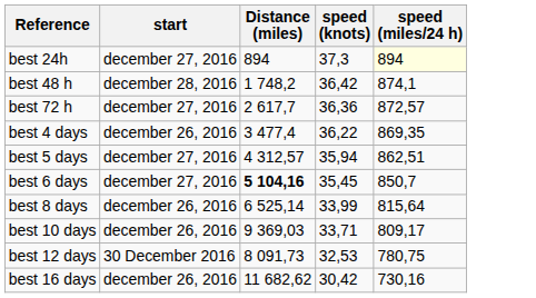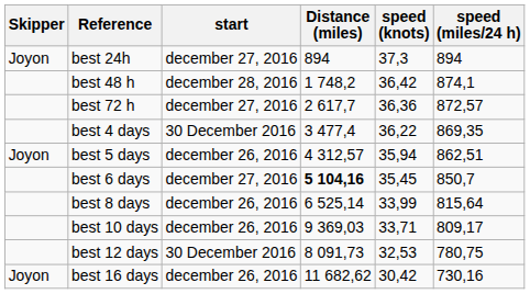 <table class="wikitable alternance">
 <tr>
+<th>Skipper</th>
 <th>Reference</th>
 <th>start</th>
 <th>Distance<br>(miles)</th>
 <th>speed<br>(knots)</th>
 <th>speed<br>(miles/24 h)</th>
 </tr>
 <tr>
+<td>Joyon</td>
 <td>best 24h</td>
 <td>december 27, 2016</td>
 <td> 894</td>
 <td>37,3</td>
-<td style="background: lightyellow;">894</td>
+<td>894</td>
 </tr>
 <tr>
+<td></td>
 <td>best 48 h</td>
 <td>december 28, 2016</td>
 <td>1 748,2</td>
 <td>36,42</td>
 <td>874,1</td>
 </tr>
 <tr>
+<td></td>
 <td>best 72 h</td>
 <td>december 27, 2016</td>
 <td>2 617,7</td>
 <td>36,36</td>
 <td>872,57</td>
 </tr>
 <tr>
+<td></td>
 <td>best 4 days</td>
-<td>december 26, 2016</td>
+<td>30 December 2016</td>
 <td>3 477,4</td>
 <td>36,22</td>
 <td>869,35</td>
 </tr>
 <tr>
+<td>Joyon</td>
 <td>best 5 days</td>
-<td>december 27, 2016</td>
+<td>december 26, 2016</td>
 <td>4 312,57</td>
 <td>35,94</td>
 <td>862,51</td>
 </tr>
 <tr>
+<td></td>
 <td>best 6 days</td>
 <td>december 27, 2016</td>
 <td><strong>5 104,16</strong></td>
 <td>35,45</td>
 <td>850,7</td>
 </tr>
 <tr>
+<td></td>
 <td>best 8 days</td>
 <td>december 26, 2016</td>
 <td>6 525,14</td>
 <td>33,99</td>
 <td>815,64</td>
 </tr>
 <tr>
+<td></td>
 <td>best 10 days</td>
 <td>december 26, 2016</td>
 <td>9 369,03</td>
 <td>33,71</td>
 <td>809,17</td>
 </tr>
 <tr>
+<td></td>
 <td>best 12 days</td>
 <td>30 December 2016</td>
 <td>8 091,73</td>
 <td>32,53</td>
 <td>780,75</td>
 </tr>
 <tr>
+<td>Joyon</td>
 <td>best 16 days</td>
 <td>december 26, 2016</td>
 <td>11 682,62</td>
 <td>30,42</td>
 <td>730,16</td>
 </tr>
 </table>
